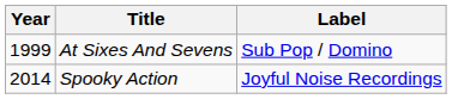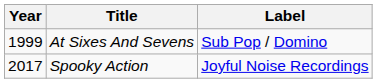 <table class="wikitable">
 <tr>
 <th>Year</th>
 <th>Title</th>
 <th>Label</th>
 </tr>
 <tr>
 <td>1999</td>
 <td><em>At Sixes And Sevens</em></td>
 <td><a href='#'>Sub Pop</a> / <a href='#'>Domino</a></td>
 </tr>
 <tr>
-<td>2014</td>
+<td>2017</td>
 <td><em>Spooky Action</em></td>
 <td><a href='#'>Joyful Noise Recordings</a></td>
 </tr>
 </table>
